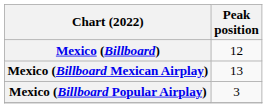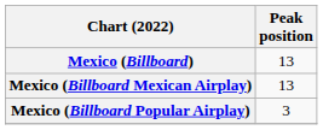 <table class="wikitable sortable plainrowheaders" style="text-align:center">
 <tr>
 <th scope="col">Chart (2022)</th>
 <th scope="col">Peak<br>position</th>
 </tr>
 <tr>
 <th scope="row"><a href='#'>Mexico</a> (<a href='#'><em>Billboard</em></a>)</th>
-<td>12</td>
+<td>13</td>
 </tr>
 <tr>
 <th scope="row">Mexico (<a href='#'><em>Billboard</em> Mexican Airplay</a>)</th>
 <td>13</td>
 </tr>
 <tr>
 <th scope="row">Mexico (<a href='#'><em>Billboard</em> Popular Airplay</a>)</th>
 <td>3</td>
 </tr>
 <tr>
 </tr>
 <tr>
 </tr>
 <tr>
 </tr>
 <tr>
 </tr>
 <tr>
 </tr>
 </table>
